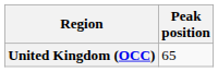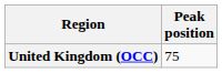 <table class="wikitable plainrowheaders">
 <tr>
 <th scope="col">Region</th>
 <th scope="col">Peak <br>position</th>
 </tr>
 <tr>
 <th scope="row">United Kingdom (<a href='#'>OCC</a>)</th>
-<td>65</td>
+<td>75</td>
 </tr>
 </table>
